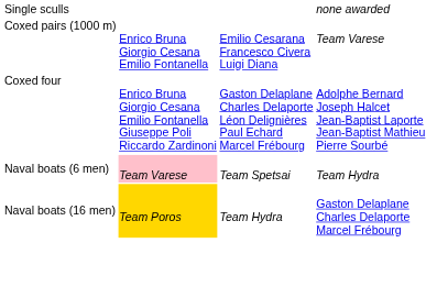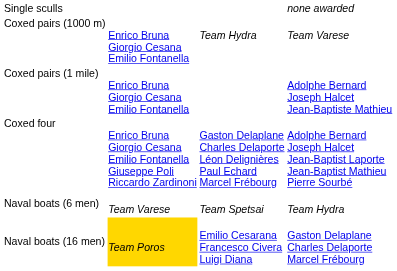 <table>
 <tr>
 <td>Single sculls</td>
 <td></td>
 <td></td>
 <td><em>none awarded</em></td>
 </tr>
 <tr valign="top">
 <td>Coxed pairs (1000 m)</td>
 <td><br><a href='#'>Enrico Bruna</a><br><a href='#'>Giorgio Cesana</a><br><a href='#'>Emilio Fontanella</a></td>
-<td><br><a href='#'>Emilio Cesarana</a><br><a href='#'>Francesco Civera</a><br><a href='#'>Luigi Diana</a></td>
+<td><br><em>Team Hydra</em></td>
 <td><br><em>Team Varese</em></td>
+</tr>
+<tr valign="top">
+<td>Coxed pairs (1 mile)</td>
+<td><br><a href='#'>Enrico Bruna</a><br><a href='#'>Giorgio Cesana</a><br><a href='#'>Emilio Fontanella</a></td>
+<td><br><br><br></td>
+<td><br><a href='#'>Adolphe Bernard</a><br><a href='#'>Joseph Halcet</a><br><a href='#'>Jean-Baptiste Mathieu</a></td>
 </tr>
 <tr valign="top">
 <td>Coxed four</td>
 <td><br><a href='#'>Enrico Bruna</a><br><a href='#'>Giorgio Cesana</a><br><a href='#'>Emilio Fontanella</a><br><a href='#'>Giuseppe Poli</a><br><a href='#'>Riccardo Zardinoni</a></td>
 <td><br><a href='#'>Gaston Delaplane</a><br><a href='#'>Charles Delaporte</a><br><a href='#'>Léon Delignières</a><br><a href='#'>Paul Echard</a><br><a href='#'>Marcel Frébourg</a></td>
 <td><br><a href='#'>Adolphe Bernard</a><br><a href='#'>Joseph Halcet</a><br><a href='#'>Jean-Baptist Laporte</a><br><a href='#'>Jean-Baptist Mathieu</a><br><a href='#'>Pierre Sourbé</a></td>
 </tr>
 <tr>
 <td>Naval boats (6 men)</td>
-<td style="background: pink;"><br><em>Team Varese</em></td>
+<td><br><em>Team Varese</em></td>
 <td><br><em>Team Spetsai</em></td>
 <td><br><em>Team Hydra</em></td>
 </tr>
 <tr>
 <td>Naval boats (16 men)</td>
 <td style="background: gold;"><br><em>Team Poros</em></td>
-<td><br><em>Team Hydra</em></td>
+<td><br><a href='#'>Emilio Cesarana</a><br><a href='#'>Francesco Civera</a><br><a href='#'>Luigi Diana</a></td>
 <td><br><a href='#'>Gaston Delaplane</a><br><a href='#'>Charles Delaporte</a><br><a href='#'>Marcel Frébourg</a></td>
 </tr>
 </table>
